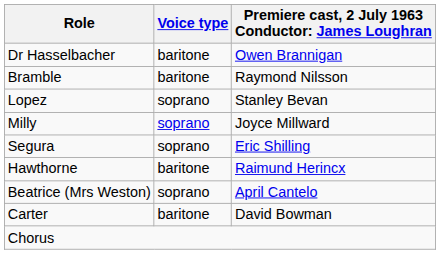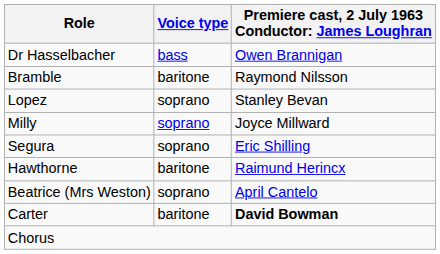 <table class="wikitable">
 <tr>
 <th>Role</th>
 <th><a href='#'>Voice type</a></th>
 <th>Premiere cast, 2 July 1963<br>Conductor: <a href='#'>James Loughran</a></th>
 </tr>
 <tr>
 <td>Dr Hasselbacher</td>
-<td>baritone</td>
+<td><a href='#'>bass</a></td>
 <td><a href='#'>Owen Brannigan</a></td>
 </tr>
 <tr>
 <td>Bramble</td>
 <td>baritone</td>
 <td>Raymond Nilsson</td>
 </tr>
 <tr>
 <td>Lopez</td>
 <td>soprano</td>
 <td>Stanley Bevan</td>
 </tr>
 <tr>
 <td>Milly</td>
 <td><a href='#'>soprano</a></td>
 <td>Joyce Millward</td>
 </tr>
 <tr>
 <td>Segura</td>
 <td>soprano</td>
 <td><a href='#'>Eric Shilling</a></td>
 </tr>
 <tr>
 <td>Hawthorne</td>
 <td>baritone</td>
 <td><a href='#'>Raimund Herincx</a></td>
 </tr>
 <tr>
 <td>Beatrice (Mrs Weston)</td>
 <td>soprano</td>
 <td><a href='#'>April Cantelo</a></td>
 </tr>
 <tr>
 <td>Carter</td>
 <td>baritone</td>
-<td>David Bowman</td>
+<td><strong>David Bowman</strong></td>
 </tr>
 <tr>
 <td colspan="3">Chorus</td>
 </tr>
 </table>
